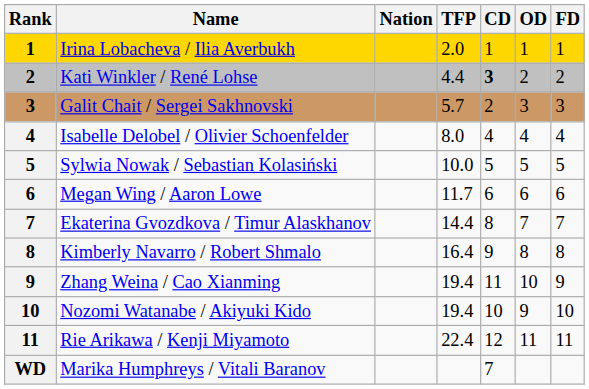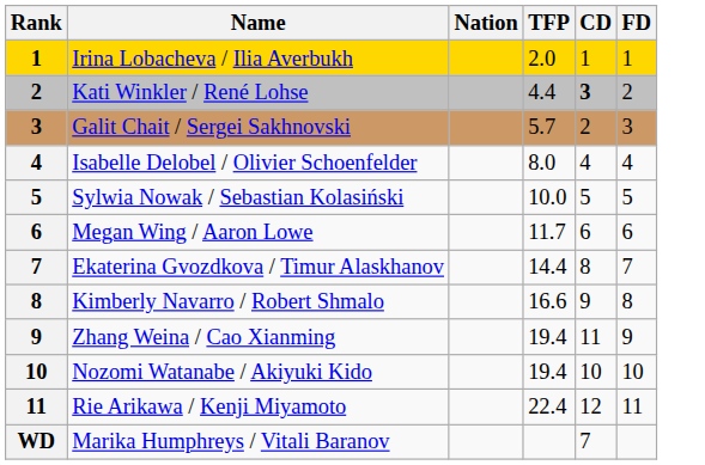 <table class="wikitable">
 <tr>
 <th>Rank</th>
 <th>Name</th>
 <th>Nation</th>
 <th>TFP</th>
 <th>CD</th>
-<th>OD</th>
 <th>FD</th>
 </tr>
 <tr bgcolor="gold">
 <td align="center"><strong>1</strong></td>
 <td><a href='#'>Irina Lobacheva</a> / <a href='#'>Ilia Averbukh</a></td>
 <td></td>
 <td>2.0</td>
-<td>1</td>
 <td>1</td>
 <td>1</td>
 </tr>
 <tr bgcolor="silver">
 <td align="center"><strong>2</strong></td>
 <td><a href='#'>Kati Winkler</a> / <a href='#'>René Lohse</a></td>
 <td></td>
 <td>4.4</td>
 <td><strong>3</strong></td>
 <td>2</td>
-<td>2</td>
 </tr>
 <tr bgcolor="cc9966">
 <td align="center"><strong>3</strong></td>
 <td><a href='#'>Galit Chait</a> / <a href='#'>Sergei Sakhnovski</a></td>
 <td></td>
 <td>5.7</td>
 <td>2</td>
 <td>3</td>
-<td>3</td>
 </tr>
 <tr>
 <th>4</th>
 <td><a href='#'>Isabelle Delobel</a> / <a href='#'>Olivier Schoenfelder</a></td>
 <td></td>
 <td>8.0</td>
-<td>4</td>
 <td>4</td>
 <td>4</td>
 </tr>
 <tr>
 <th>5</th>
 <td><a href='#'>Sylwia Nowak</a> / <a href='#'>Sebastian Kolasiński</a></td>
 <td></td>
 <td>10.0</td>
 <td>5</td>
 <td>5</td>
-<td>5</td>
 </tr>
 <tr>
 <th>6</th>
 <td><a href='#'>Megan Wing</a> / <a href='#'>Aaron Lowe</a></td>
 <td></td>
 <td>11.7</td>
-<td>6</td>
 <td>6</td>
 <td>6</td>
 </tr>
 <tr>
 <th>7</th>
 <td><a href='#'>Ekaterina Gvozdkova</a> / <a href='#'>Timur Alaskhanov</a></td>
 <td></td>
 <td>14.4</td>
 <td>8</td>
 <td>7</td>
-<td>7</td>
 </tr>
 <tr>
 <th>8</th>
 <td><a href='#'>Kimberly Navarro</a> / <a href='#'>Robert Shmalo</a></td>
 <td></td>
-<td>16.4</td>
+<td>16.6</td>
 <td>9</td>
-<td>8</td>
 <td>8</td>
 </tr>
 <tr>
 <th>9</th>
 <td><a href='#'>Zhang Weina</a> / <a href='#'>Cao Xianming</a></td>
 <td></td>
 <td>19.4</td>
 <td>11</td>
-<td>10</td>
 <td>9</td>
 </tr>
 <tr>
 <th>10</th>
 <td><a href='#'>Nozomi Watanabe</a> / <a href='#'>Akiyuki Kido</a></td>
 <td></td>
 <td>19.4</td>
 <td>10</td>
-<td>9</td>
 <td>10</td>
 </tr>
 <tr>
 <th>11</th>
 <td><a href='#'>Rie Arikawa</a> / <a href='#'>Kenji Miyamoto</a></td>
 <td></td>
 <td>22.4</td>
 <td>12</td>
 <td>11</td>
-<td>11</td>
 </tr>
 <tr>
 <th>WD</th>
 <td><a href='#'>Marika Humphreys</a> / <a href='#'>Vitali Baranov</a></td>
 <td></td>
 <td></td>
 <td>7</td>
 <td></td>
-<td></td>
 </tr>
 </table>
